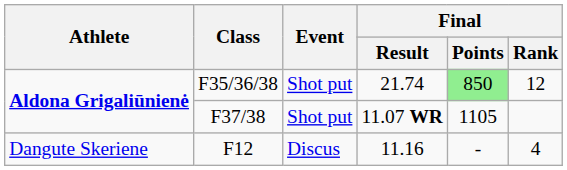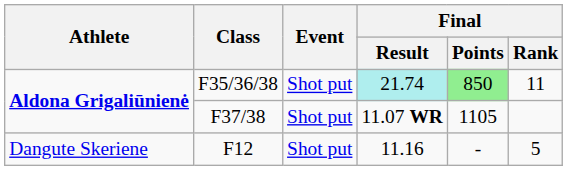 <table class=wikitable style="font-size:90%">
 <tr>
 <th rowspan="2">Athlete</th>
 <th rowspan="2">Class</th>
 <th rowspan="2">Event</th>
 <th colspan="3">Final</th>
 </tr>
 <tr>
 <th>Result</th>
 <th>Points</th>
 <th>Rank</th>
 </tr>
 <tr>
 <td rowspan="2"><strong><a href='#'>Aldona Grigaliūnienė</a></strong></td>
 <td style="text-align:center;">F35/36/38</td>
 <td><a href='#'>Shot put</a></td>
-<td style="text-align:center;">21.74</td>
+<td style="background: paleturquoise; text-align:center;">21.74</td>
 <td style="background: lightgreen; text-align:center;">850</td>
-<td style="text-align:center;">12</td>
+<td style="text-align:center;">11</td>
 </tr>
 <tr>
 <td style="text-align:center;">F37/38</td>
 <td><a href='#'>Shot put</a></td>
 <td style="text-align:center;">11.07 <strong>WR</strong></td>
 <td style="text-align:center;">1105</td>
 <td style="text-align:center;"></td>
 </tr>
 <tr>
 <td><a href='#'>Dangute Skeriene</a></td>
 <td style="text-align:center;">F12</td>
-<td><a href='#'>Discus</a></td>
+<td><a href='#'>Shot put</a></td>
 <td style="text-align:center;">11.16</td>
 <td style="text-align:center;">-</td>
-<td style="text-align:center;">4</td>
+<td style="text-align:center;">5</td>
 </tr>
 </table>
